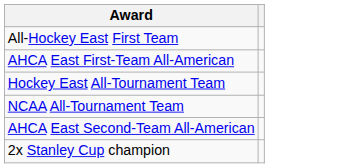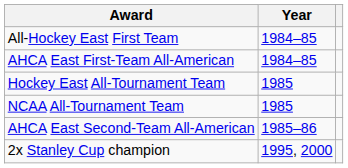 <table class="wikitable">
 <tr>
 <th>Award</th>
+<th>Year</th>
 <th></th>
 </tr>
 <tr>
 <td>All-<a href='#'>Hockey East</a> <a href='#'>First Team</a></td>
+<td><a href='#'>1984–85</a></td>
 <td></td>
 </tr>
 <tr>
 <td><a href='#'>AHCA</a> <a href='#'>East First-Team All-American</a></td>
+<td><a href='#'>1984–85</a></td>
 <td></td>
 </tr>
 <tr>
 <td><a href='#'>Hockey East</a> <a href='#'>All-Tournament Team</a></td>
+<td><a href='#'>1985</a></td>
 <td></td>
 </tr>
 <tr>
 <td><a href='#'>NCAA</a> <a href='#'>All-Tournament Team</a></td>
+<td><a href='#'>1985</a></td>
 <td></td>
 </tr>
 <tr>
 <td><a href='#'>AHCA</a> <a href='#'>East Second-Team All-American</a></td>
+<td><a href='#'>1985–86</a></td>
 <td></td>
 </tr>
 <tr>
 <td>2x <a href='#'>Stanley Cup</a> champion</td>
+<td><a href='#'>1995</a>, <a href='#'>2000</a></td>
 <td></td>
 </tr>
 </table>
